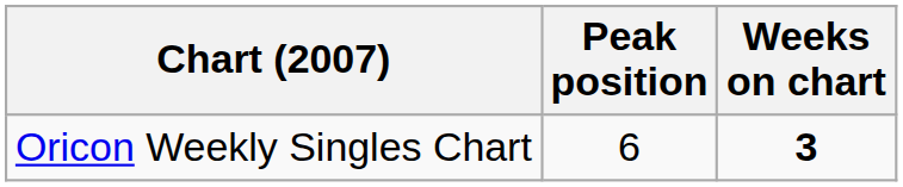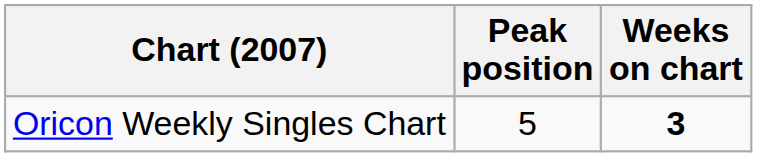 <table class="wikitable sortable" border="1">
 <tr>
 <th>Chart (2007)</th>
 <th>Peak<br>position</th>
 <th>Weeks<br>on chart</th>
 </tr>
 <tr>
 <td><a href='#'>Oricon</a> Weekly Singles Chart</td>
-<td style="text-align:center;">6</td>
+<td style="text-align:center;">5</td>
 <td style="text-align:center;"><strong>3</strong></td>
 </tr>
 </table>
